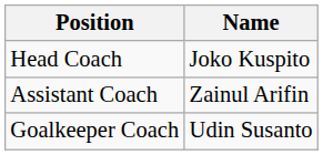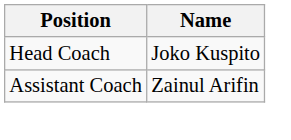 <table class="wikitable">
 <tr>
 <th>Position</th>
 <th>Name</th>
 </tr>
 <tr>
 <td>Head Coach</td>
 <td> Joko Kuspito</td>
 </tr>
 <tr>
 <td>Assistant Coach</td>
 <td> Zainul Arifin</td>
 </tr>
-<tr>
-<td>Goalkeeper Coach</td>
-<td> Udin Susanto</td>
-</tr>
 </table>
